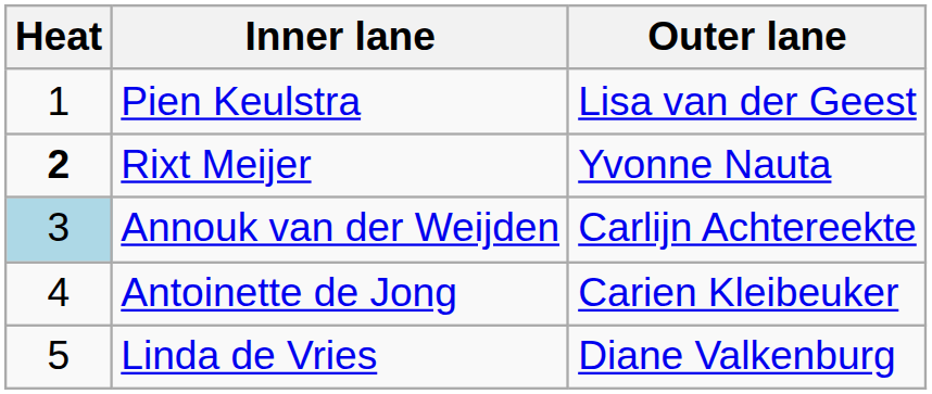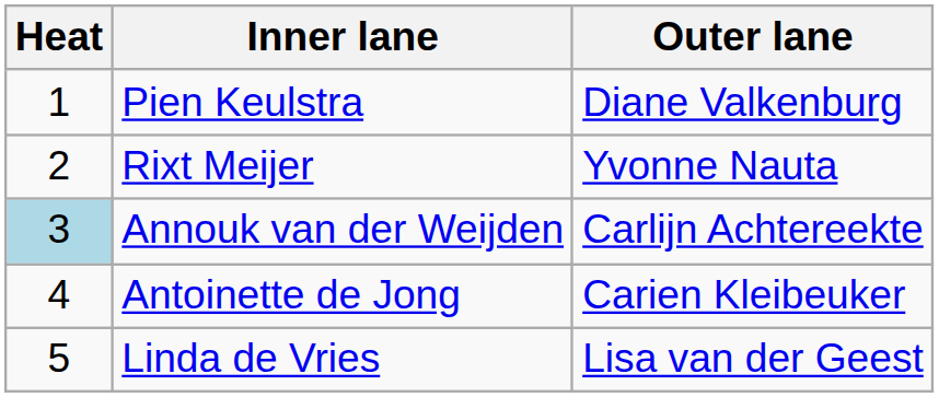 <table class="wikitable">
 <tr>
 <th>Heat</th>
 <th>Inner lane</th>
 <th>Outer lane</th>
 </tr>
 <tr>
 <td align="center">1</td>
 <td><a href='#'>Pien Keulstra</a></td>
-<td><a href='#'>Lisa van der Geest</a></td>
+<td><a href='#'>Diane Valkenburg</a></td>
 </tr>
 <tr>
-<td align="center"><strong>2</strong></td>
+<td align="center">2</td>
 <td><a href='#'>Rixt Meijer</a></td>
 <td><a href='#'>Yvonne Nauta</a></td>
 </tr>
 <tr>
 <td align="center" style="background: lightblue;">3</td>
 <td><a href='#'>Annouk van der Weijden</a></td>
 <td><a href='#'>Carlijn Achtereekte</a></td>
 </tr>
 <tr>
 <td align="center">4</td>
 <td><a href='#'>Antoinette de Jong</a></td>
 <td><a href='#'>Carien Kleibeuker</a></td>
 </tr>
 <tr>
 <td align="center">5</td>
 <td><a href='#'>Linda de Vries</a></td>
-<td><a href='#'>Diane Valkenburg</a></td>
+<td><a href='#'>Lisa van der Geest</a></td>
 </tr>
 </table>
